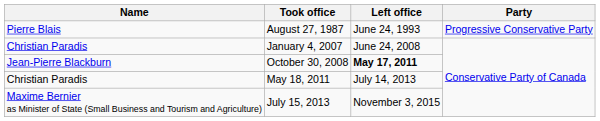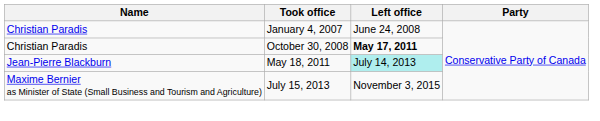 <table class="wikitable">
 <tr>
 <th>Name</th>
 <th>Took office</th>
 <th>Left office</th>
 <th>Party</th>
 </tr>
 <tr>
-<td><a href='#'>Pierre Blais</a></td>
-<td>August 27, 1987</td>
-<td>June 24, 1993</td>
-<td><a href='#'>Progressive Conservative Party</a></td>
-</tr>
-<tr>
 <td><a href='#'>Christian Paradis</a></td>
 <td>January 4, 2007</td>
 <td>June 24, 2008</td>
 <td rowspan="4"><a href='#'>Conservative Party of Canada</a></td>
 </tr>
 <tr>
-<td><a href='#'>Jean-Pierre Blackburn</a></td>
+<td>Christian Paradis</td>
 <td>October 30, 2008</td>
 <td><strong>May 17, 2011</strong></td>
 </tr>
 <tr>
-<td>Christian Paradis</td>
+<td><a href='#'>Jean-Pierre Blackburn</a></td>
 <td>May 18, 2011</td>
-<td>July 14, 2013</td>
+<td style="background: paleturquoise;">July 14, 2013</td>
 </tr>
 <tr>
 <td><a href='#'>Maxime Bernier</a><br><small>as Minister of State (Small Business and Tourism and Agriculture)</small></td>
 <td>July 15, 2013</td>
 <td>November 3, 2015</td>
 </tr>
 </table>
